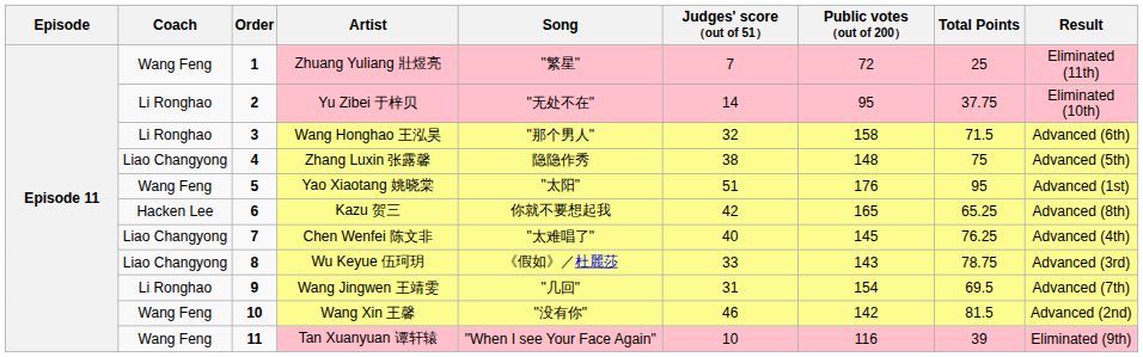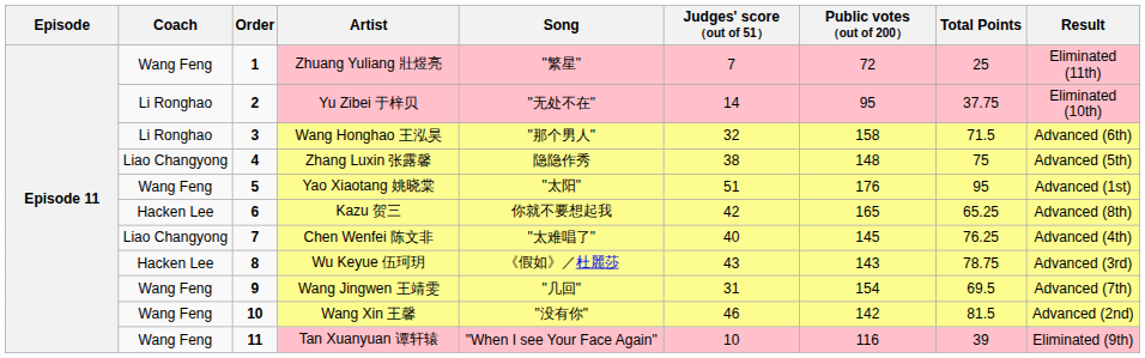 <table class="wikitable" style="text-align:center;width:100%">
 <tr>
 <th style="width:10%;">Episode</th>
 <th width="10%">Coach</th>
 <th width="4%">Order</th>
 <th width="16%">Artist</th>
 <th width="18%">Song</th>
 <th width="12%">Judges' score<br><small>（out of 51）</small></th>
 <th width="12%">Public votes<br><small>（out of 200）</small></th>
 <th width="8%">Total Points</th>
 <th width="10%">Result</th>
 </tr>
 <tr>
 <th rowspan="11" scope="row">Episode 11<br><small></small></th>
 <td>Wang Feng</td>
 <td><strong>1</strong></td>
 <td style="background:pink">Zhuang Yuliang 壯煜亮</td>
 <td style="background:pink">"繁星"</td>
 <td style="background:pink">7</td>
 <td style="background:pink">72</td>
 <td style="background:pink">25</td>
 <td style="background:pink">Eliminated (11th)</td>
 </tr>
 <tr>
 <td>Li Ronghao</td>
 <td><strong>2</strong></td>
 <td style="background:pink">Yu Zibei 于梓贝</td>
 <td style="background:pink">"无处不在"</td>
 <td style="background:pink">14</td>
 <td style="background:pink">95</td>
 <td style="background:pink">37.75</td>
 <td style="background:pink">Eliminated (10th)</td>
 </tr>
 <tr>
 <td>Li Ronghao</td>
 <td><strong>3</strong></td>
 <td style="background:#FDFC8F">Wang Honghao 王泓昊</td>
 <td style="background:#FDFC8F">"那个男人"</td>
 <td style="background:#FDFC8F">32</td>
 <td style="background:#FDFC8F">158</td>
 <td style="background:#FDFC8F">71.5</td>
 <td style="background:#FDFC8F">Advanced (6th)</td>
 </tr>
 <tr>
 <td>Liao Changyong</td>
 <td><strong>4</strong></td>
 <td style="background:#FDFC8F">Zhang Luxin 张露馨</td>
 <td style="background:#FDFC8F">隐隐作秀</td>
 <td style="background:#FDFC8F">38</td>
 <td style="background:#FDFC8F">148</td>
 <td style="background:#FDFC8F">75</td>
 <td style="background:#FDFC8F">Advanced (5th)</td>
 </tr>
 <tr>
 <td>Wang Feng</td>
 <td><strong>5</strong></td>
 <td style="background:#FDFC8F">Yao Xiaotang 姚晓棠</td>
 <td style="background:#FDFC8F">"太阳"</td>
 <td style="background:#FDFC8F">51</td>
 <td style="background:#FDFC8F">176</td>
 <td style="background:#FDFC8F">95</td>
 <td style="background:#FDFC8F">Advanced (1st)</td>
 </tr>
 <tr>
 <td>Hacken Lee</td>
 <td><strong>6</strong></td>
 <td style="background:#FDFC8F">Kazu 贺三</td>
 <td style="background:#FDFC8F">你就不要想起我</td>
 <td style="background:#FDFC8F">42</td>
 <td style="background:#FDFC8F">165</td>
 <td style="background:#FDFC8F">65.25</td>
 <td style="background:#FDFC8F">Advanced (8th)</td>
 </tr>
 <tr>
 <td>Liao Changyong</td>
 <td><strong>7</strong></td>
 <td style="background:#FDFC8F">Chen Wenfei 陈文非</td>
 <td style="background:#FDFC8F">"太难唱了"</td>
 <td style="background:#FDFC8F">40</td>
 <td style="background:#FDFC8F">145</td>
 <td style="background:#FDFC8F">76.25</td>
 <td style="background:#FDFC8F">Advanced (4th)</td>
 </tr>
 <tr>
-<td>Liao Changyong</td>
+<td>Hacken Lee</td>
 <td><strong>8</strong></td>
 <td style="background:#FDFC8F">Wu Keyue 伍珂玥</td>
 <td style="background:#FDFC8F">《假如》／<a href='#'>杜麗莎</a></td>
-<td style="background:#FDFC8F">33</td>
+<td style="background:#FDFC8F">43</td>
 <td style="background:#FDFC8F">143</td>
 <td style="background:#FDFC8F">78.75</td>
 <td style="background:#FDFC8F">Advanced (3rd)</td>
 </tr>
 <tr>
-<td>Li Ronghao</td>
+<td>Wang Feng</td>
 <td><strong>9</strong></td>
 <td style="background:#FDFC8F">Wang Jingwen 王靖雯</td>
 <td style="background:#FDFC8F">"几回"</td>
 <td style="background:#FDFC8F">31</td>
 <td style="background:#FDFC8F">154</td>
 <td style="background:#FDFC8F">69.5</td>
 <td style="background:#FDFC8F">Advanced (7th)</td>
 </tr>
 <tr>
 <td>Wang Feng</td>
 <td><strong>10</strong></td>
 <td style="background:#FDFC8F">Wang Xin 王馨</td>
 <td style="background:#FDFC8F">"没有你"</td>
 <td style="background:#FDFC8F">46</td>
 <td style="background:#FDFC8F">142</td>
 <td style="background:#FDFC8F">81.5</td>
 <td style="background:#FDFC8F">Advanced (2nd)</td>
 </tr>
 <tr>
 <td>Wang Feng</td>
 <td><strong>11</strong></td>
 <td style="background:pink">Tan Xuanyuan 谭轩辕</td>
 <td style="background:pink">"When I see Your Face Again"</td>
 <td style="background:pink">10</td>
 <td style="background:pink">116</td>
 <td style="background:pink">39</td>
 <td style="background:pink">Eliminated (9th)</td>
 </tr>
 </table>
